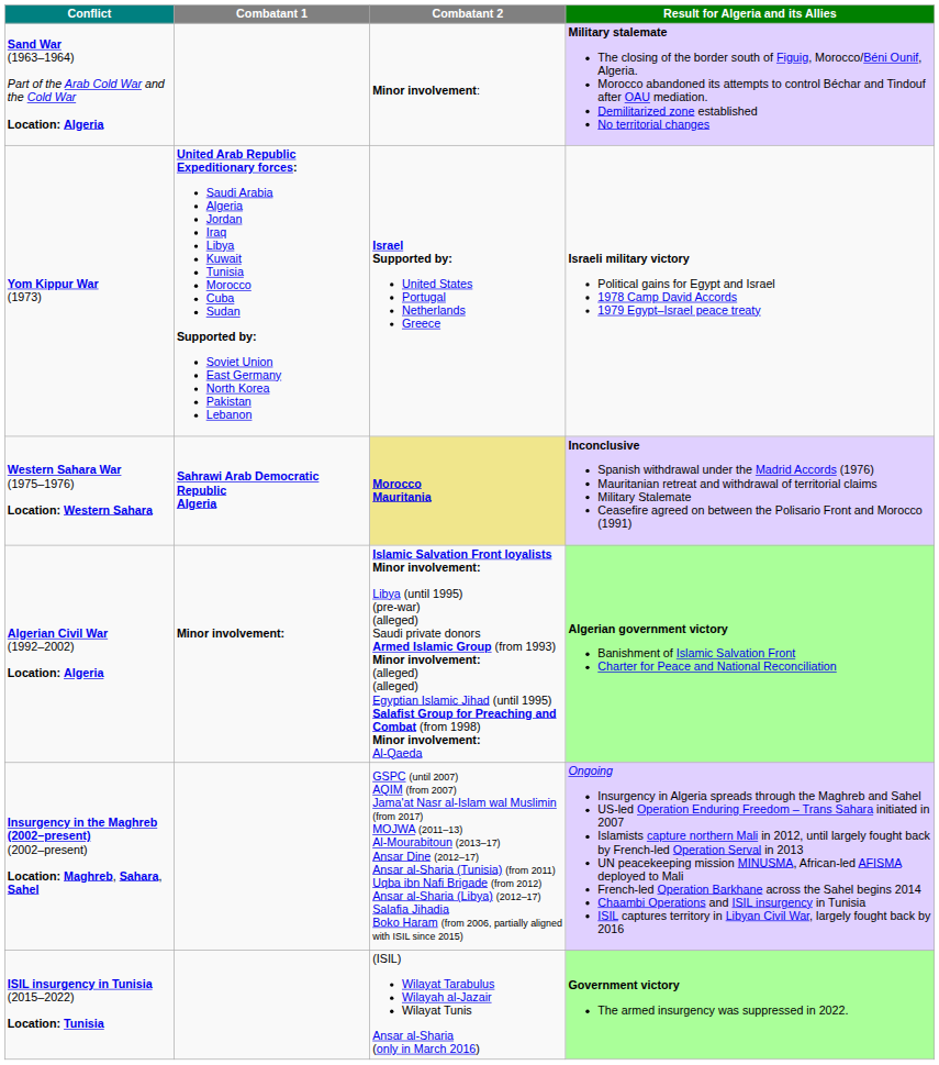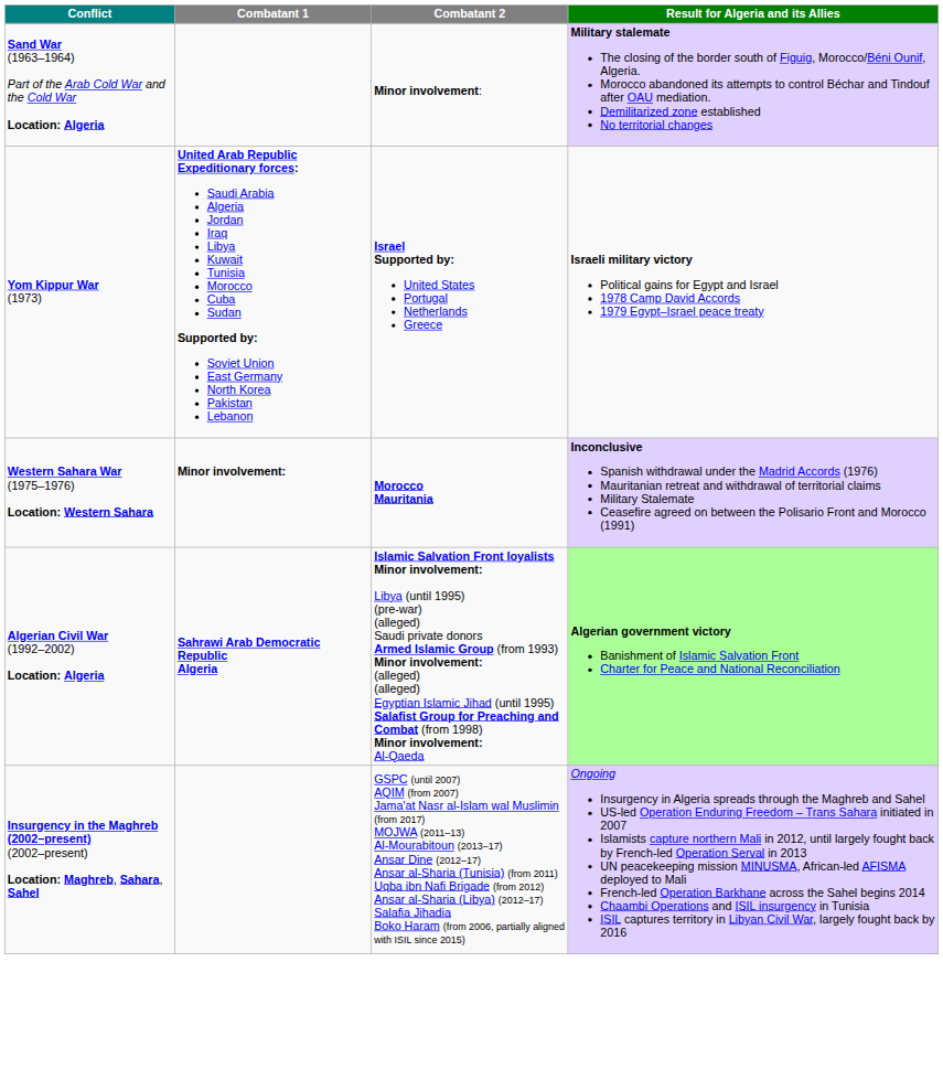 <table class="wikitable sortable" width="100%">
 <tr style="color: white">
 <th style="background:Teal" width="120">Conflict</th>
 <th style="background:gray" width="140">Combatant 1</th>
 <th style="background:gray" width="140">Combatant 2</th>
 <th style="background:green" width="270">Result for Algeria and its Allies</th>
 </tr>
 <tr>
 <td><strong><a href='#'>Sand War</a></strong><br>(1963–1964)<br><br><em>Part of the <a href='#'>Arab Cold War</a> and the <a href='#'>Cold War</a></em><br><br><strong>Location:</strong> <strong><a href='#'>Algeria</a></strong><br></td>
 <td><strong></strong><br></td>
 <td><strong></strong><br><strong>Minor involvement</strong>:<br></td>
 <td style="background:#E0D0FF"><strong>Military stalemate</strong><br><ul><li>The closing of the border south of <a href='#'>Figuig</a>, Morocco/<a href='#'>Béni Ounif</a>, Algeria.</li><li>Morocco abandoned its attempts to control Béchar and Tindouf after <a href='#'>OAU</a> mediation.</li><li><a href='#'>Demilitarized zone</a> established</li><li><a href='#'>No territorial changes</a></li></ul></td>
 </tr>
 <tr>
 <td><strong><a href='#'>Yom Kippur War</a></strong><br>(1973)</td>
 <td> <strong><a href='#'>United Arab Republic</a></strong><br><strong> <a href='#'>Expeditionary forces</a>:</strong><ul><li> <a href='#'>Saudi Arabia</a></li><li> <a href='#'>Algeria</a></li><li> <a href='#'>Jordan</a></li><li> <a href='#'>Iraq</a></li><li> <a href='#'>Libya</a></li><li> <a href='#'>Kuwait</a></li><li> <a href='#'>Tunisia</a></li><li> <a href='#'>Morocco</a></li><li> <a href='#'>Cuba</a></li><li> <a href='#'>Sudan</a></li></ul><strong>Supported by:</strong><ul><li> <a href='#'>Soviet Union</a></li><li> <a href='#'>East Germany</a></li><li> <a href='#'>North Korea</a></li><li> <a href='#'>Pakistan</a></li><li> <a href='#'>Lebanon</a></li></ul></td>
 <td> <strong><a href='#'>Israel</a></strong><br><strong>Supported by:</strong><ul><li> <a href='#'>United States</a></li><li> <a href='#'>Portugal</a></li><li> <a href='#'>Netherlands</a></li><li> <a href='#'>Greece</a></li></ul></td>
 <td><strong>Israeli military victory</strong><br><ul><li>Political gains for Egypt and Israel</li><li><a href='#'>1978 Camp David Accords</a></li><li><a href='#'>1979 Egypt–Israel peace treaty</a></li></ul></td>
 </tr>
 <tr>
 <td><strong><a href='#'>Western Sahara War</a></strong><br>(1975–1976)<br><br><strong>Location:</strong> <strong><a href='#'>Western Sahara</a></strong><br></td>
-<td><strong><a href='#'>Sahrawi Arab Democratic Republic</a></strong><br><strong> <a href='#'>Algeria</a></strong></td>
-<td style="background: khaki;"><strong> <a href='#'>Morocco</a><br> <a href='#'>Mauritania</a></strong></td>
+<td><strong></strong><br><strong>Minor involvement:</strong><br><br><br><br><br></td>
+<td><strong> <a href='#'>Morocco</a><br> <a href='#'>Mauritania</a></strong></td>
 <td style="background:#E0D0FF"><strong>Inconclusive</strong><br><ul><li>Spanish withdrawal under the <a href='#'>Madrid Accords</a> (1976)</li><li>Mauritanian retreat and withdrawal of territorial claims</li><li>Military Stalemate</li><li>Ceasefire agreed on between the Polisario Front and Morocco (1991)</li></ul></td>
 </tr>
 <tr>
 <td><strong><a href='#'>Algerian Civil War</a></strong><br>(1992–2002)<br><br><strong>Location:</strong> <strong><a href='#'>Algeria</a></strong><br></td>
-<td><strong></strong><br><strong>Minor involvement:</strong><br><br><br><br><br></td>
+<td><strong><a href='#'>Sahrawi Arab Democratic Republic</a></strong><br><strong> <a href='#'>Algeria</a></strong></td>
 <td><strong> <a href='#'>Islamic Salvation Front loyalists</a></strong><br><strong>Minor involvement:</strong><br>  <br> <a href='#'>Libya</a> (until 1995)<br> (pre-war)<br> (alleged)<br>Saudi private donors<br><strong><a href='#'>Armed Islamic Group</a></strong> (from 1993)<br><strong>Minor involvement:</strong><br> (alleged)<br> (alleged)<br><a href='#'>Egyptian Islamic Jihad</a> (until 1995)<strong> <a href='#'>Salafist Group for Preaching and Combat</a></strong> (from 1998)<br><strong>Minor involvement:</strong><br> <a href='#'>Al-Qaeda</a></td>
 <td style="Background:#AF9"><strong>Algerian government victory</strong><br><ul><li>Banishment of <a href='#'>Islamic Salvation Front</a></li><li><a href='#'>Charter for Peace and National Reconciliation</a></li></ul></td>
 </tr>
 <tr>
 <td><strong><a href='#'>Insurgency in the Maghreb (2002–present)</a></strong><br>(2002–present)<br><br><strong>Location:</strong> <strong><a href='#'>Maghreb</a></strong>, <strong><a href='#'>Sahara</a></strong>, <strong><a href='#'>Sahel</a></strong><br></td>
 <td><strong><br><br><br><br><br><br><br><br></strong></td>
 <td> <a href='#'>GSPC</a> <small>(until 2007)</small><br> <a href='#'>AQIM</a> <small>(from 2007)</small><br> <a href='#'>Jama'at Nasr al-Islam wal Muslimin</a> <small>(from 2017)</small><br> <a href='#'>MOJWA</a> <small>(2011–13)</small><br> <a href='#'>Al-Mourabitoun</a> <small>(2013–17)</small><br> <a href='#'>Ansar Dine</a> <small>(2012–17)</small><br> <a href='#'>Ansar al-Sharia (Tunisia)</a> <small>(from 2011)</small><br> <a href='#'>Uqba ibn Nafi Brigade</a> <small>(from 2012)</small><br> <a href='#'>Ansar al-Sharia (Libya)</a> <small>(2012–17)</small><br> <a href='#'>Salafia Jihadia</a><br> <a href='#'>Boko Haram</a> <small>(from 2006, partially aligned with ISIL since 2015)</small></td>
 <td style="background:#E0D0FF"><a href='#'><em>Ongoing</em></a><br><ul><li>Insurgency in Algeria spreads through the Maghreb and Sahel</li><li>US-led <a href='#'>Operation Enduring Freedom – Trans Sahara</a> initiated in 2007</li><li>Islamists <a href='#'>capture northern Mali</a> in 2012, until largely fought back by French-led <a href='#'>Operation Serval</a> in 2013</li><li>UN peacekeeping mission <a href='#'>MINUSMA</a>, African-led <a href='#'>AFISMA</a> deployed to Mali</li><li>French-led <a href='#'>Operation Barkhane</a> across the Sahel begins 2014</li><li><a href='#'>Chaambi Operations</a> and <a href='#'>ISIL insurgency</a> in Tunisia</li><li><a href='#'>ISIL</a> captures territory in <a href='#'>Libyan Civil War</a>, largely fought back by 2016</li></ul></td>
 </tr>
-<tr>
-<td><strong><a href='#'>ISIL insurgency in Tunisia</a></strong><br>(2015–2022)<br><br><strong>Location:</strong> <strong><a href='#'>Tunisia</a></strong></td>
-<td><strong></strong><br><strong></strong></td>
-<td> (ISIL)<br><ul><li><a href='#'>Wilayat Tarabulus</a></li><li><a href='#'>Wilayah al-Jazair</a></li><li>Wilayat Tunis</li></ul> <a href='#'>Ansar al-Sharia</a><br>(<a href='#'>only in March 2016</a>)</td>
-<td style="Background:#AF9"><strong>Government victory</strong><br><ul><li>The armed insurgency was suppressed in 2022.</li></ul></td>
-</tr>
 </table>
